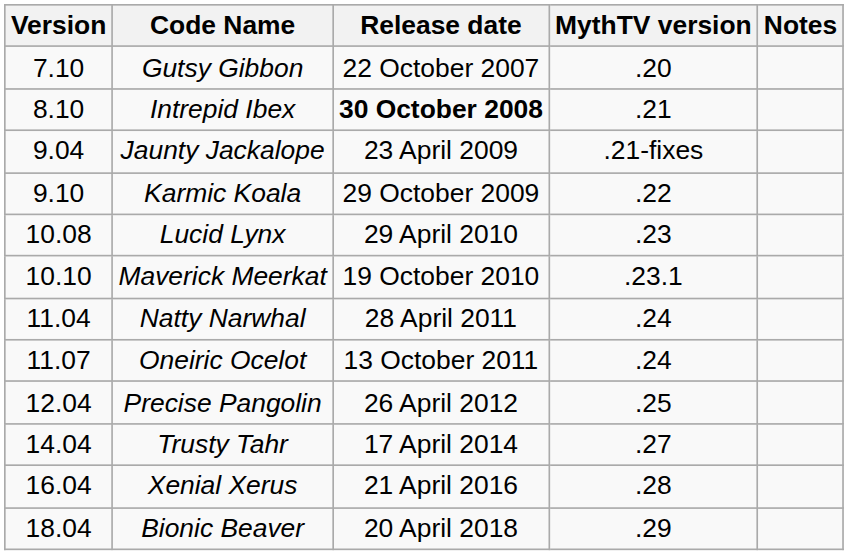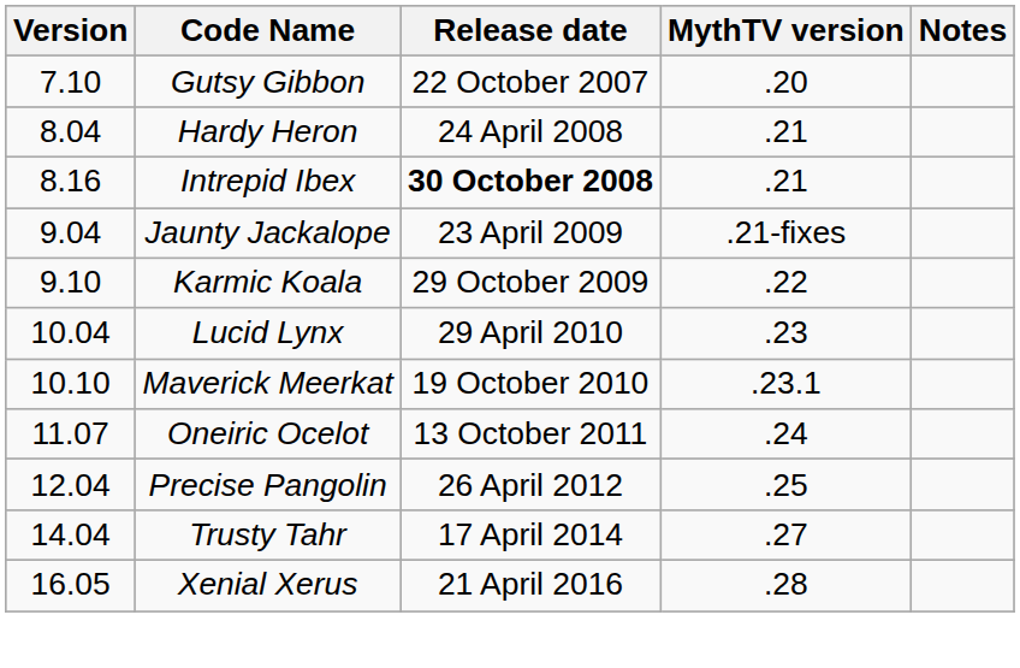 <table class=wikitable style=text-align:center>
 <tr>
 <th>Version</th>
 <th>Code Name</th>
 <th>Release date</th>
 <th>MythTV version</th>
 <th>Notes</th>
 </tr>
 <tr>
 <td>7.10</td>
 <td><em>Gutsy Gibbon</em></td>
 <td>22 October 2007</td>
 <td>.20</td>
 <td></td>
 </tr>
 <tr>
-<td>8.10</td>
+<td>8.04</td>
+<td><em>Hardy Heron</em></td>
+<td>24 April 2008</td>
+<td>.21</td>
+<td></td>
+</tr>
+<tr>
+<td>8.16</td>
 <td><em>Intrepid Ibex</em></td>
 <td><strong>30 October 2008</strong></td>
 <td>.21</td>
 <td></td>
 </tr>
 <tr>
 <td>9.04</td>
 <td><em>Jaunty Jackalope</em></td>
 <td>23 April 2009</td>
 <td>.21-fixes</td>
 <td></td>
 </tr>
 <tr>
 <td>9.10</td>
 <td><em>Karmic Koala</em></td>
 <td>29 October 2009</td>
 <td>.22</td>
 <td></td>
 </tr>
 <tr>
-<td>10.08</td>
+<td>10.04</td>
 <td><em>Lucid Lynx</em></td>
 <td>29 April 2010</td>
 <td>.23</td>
 <td></td>
 </tr>
 <tr>
 <td>10.10</td>
 <td><em>Maverick Meerkat</em></td>
 <td>19 October 2010</td>
 <td>.23.1</td>
-<td></td>
-</tr>
-<tr>
-<td>11.04</td>
-<td><em>Natty Narwhal</em></td>
-<td>28 April 2011</td>
-<td>.24</td>
 <td></td>
 </tr>
 <tr>
 <td>11.07</td>
 <td><em>Oneiric Ocelot</em></td>
 <td>13 October 2011</td>
 <td>.24</td>
 <td></td>
 </tr>
 <tr>
 <td>12.04</td>
 <td><em>Precise Pangolin</em></td>
 <td>26 April 2012</td>
 <td>.25</td>
 <td></td>
 </tr>
 <tr>
 <td>14.04</td>
 <td><em>Trusty Tahr</em></td>
 <td>17 April 2014</td>
 <td>.27</td>
 <td></td>
 </tr>
 <tr>
-<td>16.04</td>
+<td>16.05</td>
 <td><em>Xenial Xerus</em></td>
 <td>21 April 2016</td>
 <td>.28</td>
 <td></td>
 </tr>
-<tr>
-<td>18.04</td>
-<td><em>Bionic Beaver</em></td>
-<td>20 April 2018</td>
-<td>.29</td>
-<td></td>
-</tr>
 </table>
